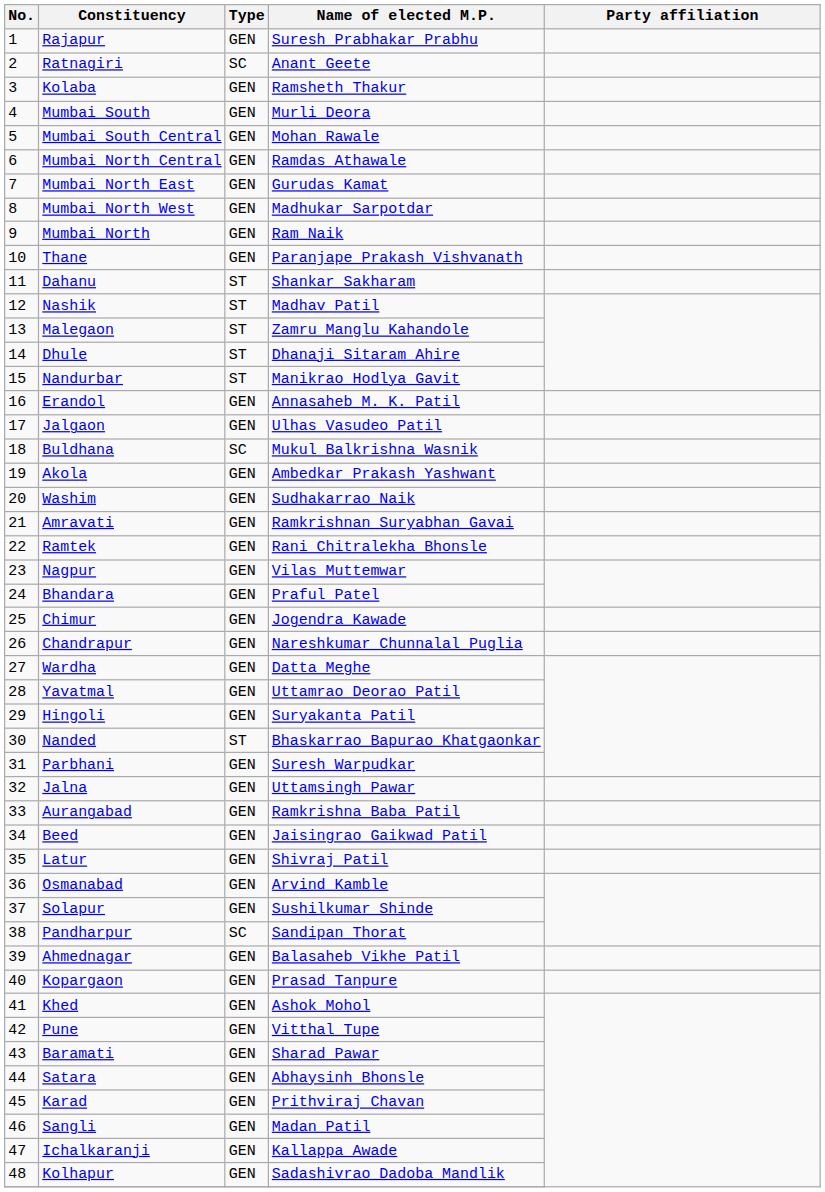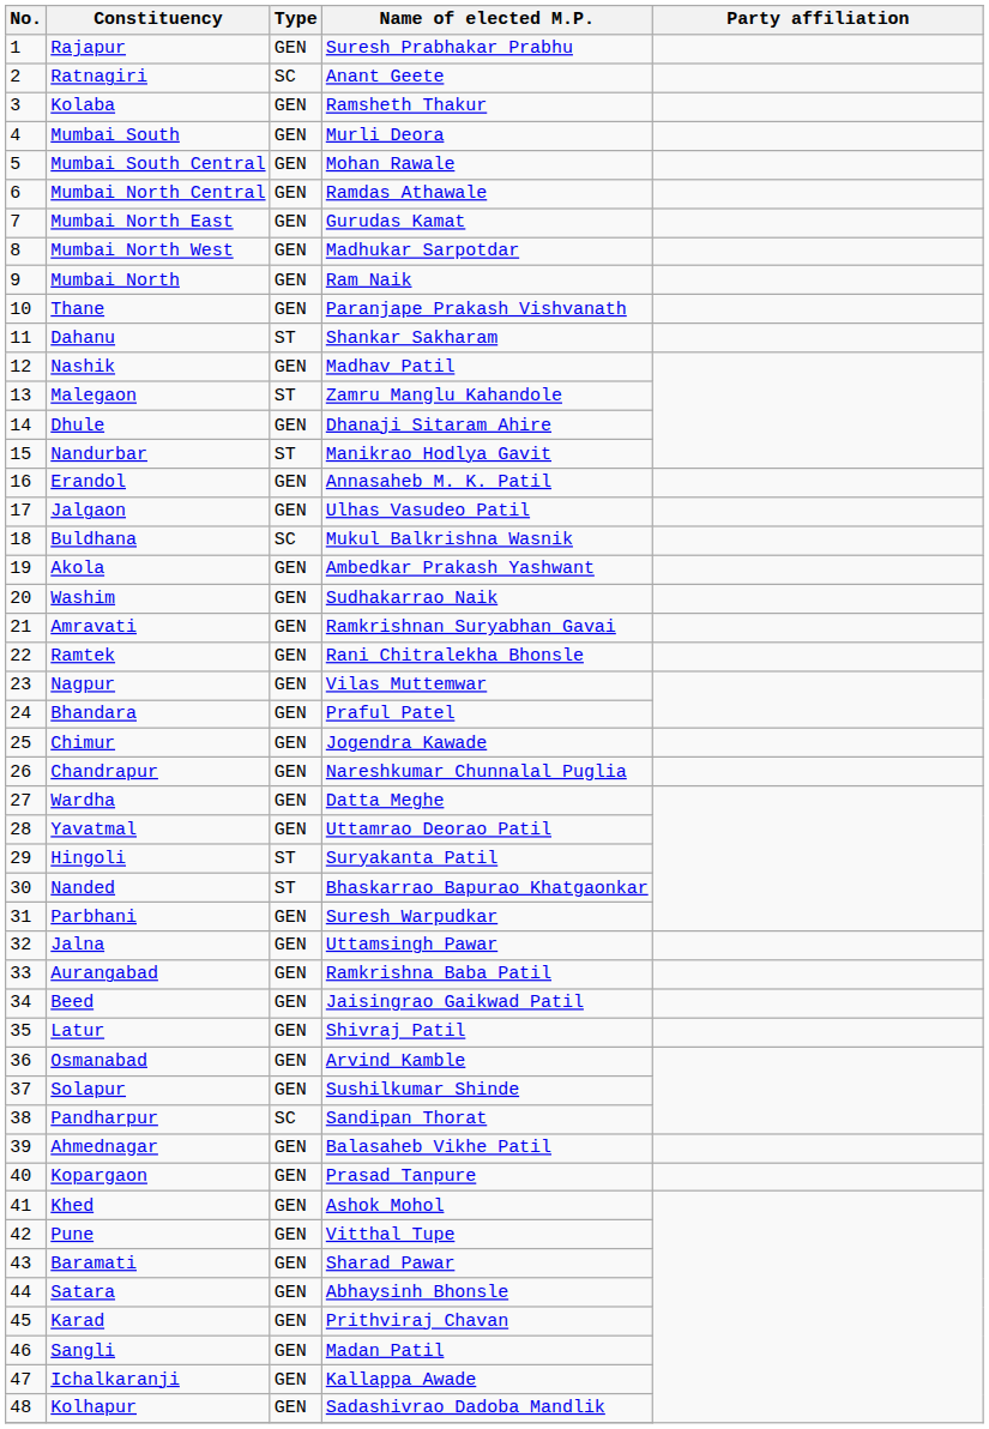 <table class="wikitable" style="font-size:95%;">
 <tr>
 <th>No.</th>
 <th>Constituency</th>
 <th>Type</th>
 <th>Name of elected M.P.</th>
 <th colspan="2" style="width:18em">Party affiliation</th>
 </tr>
 <tr>
 <td>1</td>
 <td><a href='#'>Rajapur</a></td>
 <td>GEN</td>
 <td><a href='#'>Suresh Prabhakar Prabhu</a></td>
 <td></td>
 </tr>
 <tr>
 <td>2</td>
 <td><a href='#'>Ratnagiri</a></td>
 <td>SC</td>
 <td><a href='#'>Anant Geete</a></td>
 </tr>
 <tr>
 <td>3</td>
 <td><a href='#'>Kolaba</a></td>
 <td>GEN</td>
 <td><a href='#'>Ramsheth Thakur</a></td>
 <td></td>
 </tr>
 <tr>
 <td>4</td>
 <td><a href='#'>Mumbai South</a></td>
 <td>GEN</td>
 <td><a href='#'>Murli Deora</a></td>
 <td></td>
 </tr>
 <tr>
 <td>5</td>
 <td><a href='#'>Mumbai South Central</a></td>
 <td>GEN</td>
 <td><a href='#'>Mohan Rawale</a></td>
 <td></td>
 </tr>
 <tr>
 <td>6</td>
 <td><a href='#'>Mumbai North Central</a></td>
 <td>GEN</td>
 <td><a href='#'>Ramdas Athawale</a></td>
 <td></td>
 </tr>
 <tr>
 <td>7</td>
 <td><a href='#'>Mumbai North East</a></td>
 <td>GEN</td>
 <td><a href='#'>Gurudas Kamat</a></td>
 <td></td>
 </tr>
 <tr>
 <td>8</td>
 <td><a href='#'>Mumbai North West</a></td>
 <td>GEN</td>
 <td><a href='#'>Madhukar Sarpotdar</a></td>
 <td></td>
 </tr>
 <tr>
 <td>9</td>
 <td><a href='#'>Mumbai North</a></td>
 <td>GEN</td>
 <td><a href='#'>Ram Naik</a></td>
 <td></td>
 </tr>
 <tr>
 <td>10</td>
 <td><a href='#'>Thane</a></td>
 <td>GEN</td>
 <td><a href='#'>Paranjape Prakash Vishvanath</a></td>
 <td></td>
 </tr>
 <tr>
 <td>11</td>
 <td><a href='#'>Dahanu</a></td>
 <td>ST</td>
 <td><a href='#'>Shankar Sakharam</a></td>
 <td></td>
 </tr>
 <tr>
 <td>12</td>
 <td><a href='#'>Nashik</a></td>
-<td>ST</td>
+<td>GEN</td>
 <td><a href='#'>Madhav Patil</a></td>
 </tr>
 <tr>
 <td>13</td>
 <td><a href='#'>Malegaon</a></td>
 <td>ST</td>
 <td><a href='#'>Zamru Manglu Kahandole</a></td>
 </tr>
 <tr>
 <td>14</td>
 <td><a href='#'>Dhule</a></td>
-<td>ST</td>
+<td>GEN</td>
 <td><a href='#'>Dhanaji Sitaram Ahire</a></td>
 </tr>
 <tr>
 <td>15</td>
 <td><a href='#'>Nandurbar</a></td>
 <td>ST</td>
 <td><a href='#'>Manikrao Hodlya Gavit</a></td>
 </tr>
 <tr>
 <td>16</td>
 <td><a href='#'>Erandol</a></td>
 <td>GEN</td>
 <td><a href='#'>Annasaheb M. K. Patil</a></td>
 <td></td>
 </tr>
 <tr>
 <td>17</td>
 <td><a href='#'>Jalgaon</a></td>
 <td>GEN</td>
 <td><a href='#'>Ulhas Vasudeo Patil</a></td>
 <td></td>
 </tr>
 <tr>
 <td>18</td>
 <td><a href='#'>Buldhana</a></td>
 <td>SC</td>
 <td><a href='#'>Mukul Balkrishna Wasnik</a></td>
 </tr>
 <tr>
 <td>19</td>
 <td><a href='#'>Akola</a></td>
 <td>GEN</td>
 <td><a href='#'>Ambedkar Prakash Yashwant</a></td>
 <td></td>
 </tr>
 <tr>
 <td>20</td>
 <td><a href='#'>Washim</a></td>
 <td>GEN</td>
 <td><a href='#'>Sudhakarrao Naik</a></td>
 <td></td>
 </tr>
 <tr>
 <td>21</td>
 <td><a href='#'>Amravati</a></td>
 <td>GEN</td>
 <td><a href='#'>Ramkrishnan Suryabhan Gavai</a></td>
 <td></td>
 </tr>
 <tr>
 <td>22</td>
 <td><a href='#'>Ramtek</a></td>
 <td>GEN</td>
 <td><a href='#'>Rani Chitralekha Bhonsle</a></td>
 <td></td>
 </tr>
 <tr>
 <td>23</td>
 <td><a href='#'>Nagpur</a></td>
 <td>GEN</td>
 <td><a href='#'>Vilas Muttemwar</a></td>
 </tr>
 <tr>
 <td>24</td>
 <td><a href='#'>Bhandara</a></td>
 <td>GEN</td>
 <td><a href='#'>Praful Patel</a></td>
 </tr>
 <tr>
 <td>25</td>
 <td><a href='#'>Chimur</a></td>
 <td>GEN</td>
 <td><a href='#'>Jogendra Kawade</a></td>
 <td></td>
 </tr>
 <tr>
 <td>26</td>
 <td><a href='#'>Chandrapur</a></td>
 <td>GEN</td>
 <td><a href='#'>Nareshkumar Chunnalal Puglia</a></td>
 <td></td>
 </tr>
 <tr>
 <td>27</td>
 <td><a href='#'>Wardha</a></td>
 <td>GEN</td>
 <td><a href='#'>Datta Meghe</a></td>
 </tr>
 <tr>
 <td>28</td>
 <td><a href='#'>Yavatmal</a></td>
 <td>GEN</td>
 <td><a href='#'>Uttamrao Deorao Patil</a></td>
 </tr>
 <tr>
 <td>29</td>
 <td><a href='#'>Hingoli</a></td>
-<td>GEN</td>
+<td>ST</td>
 <td><a href='#'>Suryakanta Patil</a></td>
 </tr>
 <tr>
 <td>30</td>
 <td><a href='#'>Nanded</a></td>
 <td>ST</td>
 <td><a href='#'>Bhaskarrao Bapurao Khatgaonkar</a></td>
 </tr>
 <tr>
 <td>31</td>
 <td><a href='#'>Parbhani</a></td>
 <td>GEN</td>
 <td><a href='#'>Suresh Warpudkar</a></td>
 </tr>
 <tr>
 <td>32</td>
 <td><a href='#'>Jalna</a></td>
 <td>GEN</td>
 <td><a href='#'>Uttamsingh Pawar</a></td>
 <td></td>
 </tr>
 <tr>
 <td>33</td>
 <td><a href='#'>Aurangabad</a></td>
 <td>GEN</td>
 <td><a href='#'>Ramkrishna Baba Patil</a></td>
 <td></td>
 </tr>
 <tr>
 <td>34</td>
 <td><a href='#'>Beed</a></td>
 <td>GEN</td>
 <td><a href='#'>Jaisingrao Gaikwad Patil</a></td>
 <td></td>
 </tr>
 <tr>
 <td>35</td>
 <td><a href='#'>Latur</a></td>
 <td>GEN</td>
 <td><a href='#'>Shivraj Patil</a></td>
 <td></td>
 </tr>
 <tr>
 <td>36</td>
 <td><a href='#'>Osmanabad</a></td>
 <td>GEN</td>
 <td><a href='#'>Arvind Kamble</a></td>
 </tr>
 <tr>
 <td>37</td>
 <td><a href='#'>Solapur</a></td>
 <td>GEN</td>
 <td><a href='#'>Sushilkumar Shinde</a></td>
 </tr>
 <tr>
 <td>38</td>
 <td><a href='#'>Pandharpur</a></td>
 <td>SC</td>
 <td><a href='#'>Sandipan Thorat</a></td>
 </tr>
 <tr>
 <td>39</td>
 <td><a href='#'>Ahmednagar</a></td>
 <td>GEN</td>
 <td><a href='#'>Balasaheb Vikhe Patil</a></td>
 <td></td>
 </tr>
 <tr>
 <td>40</td>
 <td><a href='#'>Kopargaon</a></td>
 <td>GEN</td>
 <td><a href='#'>Prasad Tanpure</a></td>
 <td></td>
 </tr>
 <tr>
 <td>41</td>
 <td><a href='#'>Khed</a></td>
 <td>GEN</td>
 <td><a href='#'>Ashok Mohol</a></td>
 </tr>
 <tr>
 <td>42</td>
 <td><a href='#'>Pune</a></td>
 <td>GEN</td>
 <td><a href='#'>Vitthal Tupe</a></td>
 </tr>
 <tr>
 <td>43</td>
 <td><a href='#'>Baramati</a></td>
 <td>GEN</td>
 <td><a href='#'>Sharad Pawar</a></td>
 </tr>
 <tr>
 <td>44</td>
 <td><a href='#'>Satara</a></td>
 <td>GEN</td>
 <td><a href='#'>Abhaysinh Bhonsle</a></td>
 </tr>
 <tr>
 <td>45</td>
 <td><a href='#'>Karad</a></td>
 <td>GEN</td>
 <td><a href='#'>Prithviraj Chavan</a></td>
 </tr>
 <tr>
 <td>46</td>
 <td><a href='#'>Sangli</a></td>
 <td>GEN</td>
 <td><a href='#'>Madan Patil</a></td>
 </tr>
 <tr>
 <td>47</td>
 <td><a href='#'>Ichalkaranji</a></td>
 <td>GEN</td>
 <td><a href='#'>Kallappa Awade</a></td>
 </tr>
 <tr>
 <td>48</td>
 <td><a href='#'>Kolhapur</a></td>
 <td>GEN</td>
 <td><a href='#'>Sadashivrao Dadoba Mandlik</a></td>
 </tr>
 <tr>
 </tr>
 </table>
